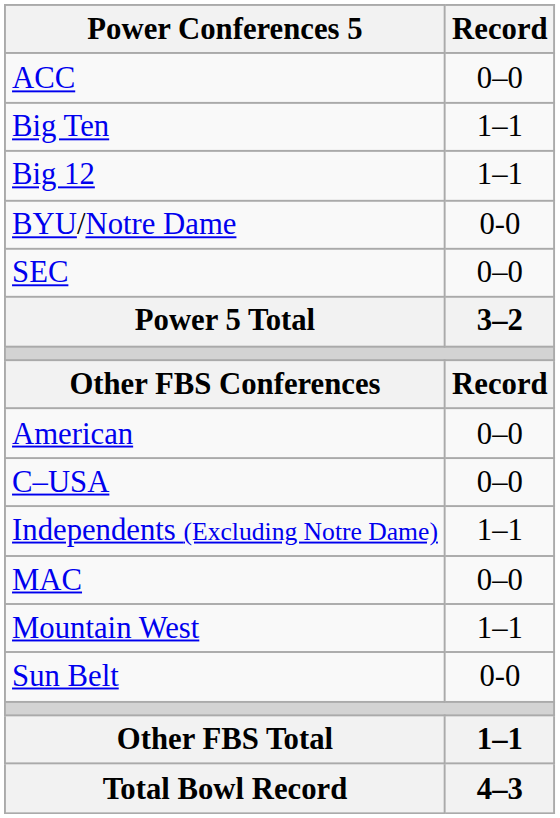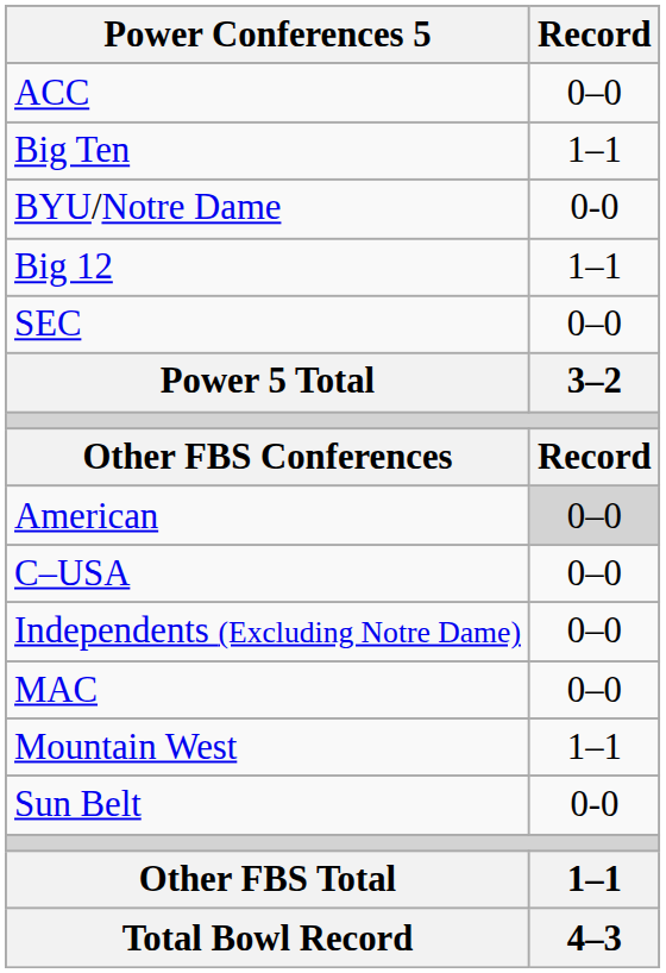 <table class="wikitable">
 <tr>
 <th>Power Conferences 5</th>
 <th>Record</th>
 </tr>
 <tr>
 <td><a href='#'>ACC</a></td>
 <td align=center>0–0</td>
 </tr>
 <tr>
 <td><a href='#'>Big Ten</a></td>
 <td align=center>1–1</td>
 </tr>
 <tr>
+<td><a href='#'>BYU</a>/<a href='#'>Notre Dame</a></td>
+<td align=center>0-0</td>
+</tr>
+<tr>
 <td><a href='#'>Big 12</a></td>
 <td align=center>1–1</td>
-</tr>
-<tr>
-<td><a href='#'>BYU</a>/<a href='#'>Notre Dame</a></td>
-<td align=center>0-0</td>
 </tr>
 <tr>
 <td><a href='#'>SEC</a></td>
 <td align=center>0–0</td>
 </tr>
 <tr>
 <th>Power 5 Total</th>
 <th>3–2</th>
 </tr>
 <tr>
 <th colspan="2" style="background:lightgrey;"></th>
 </tr>
 <tr>
 <th>Other FBS Conferences</th>
 <th>Record</th>
 </tr>
 <tr>
 <td><a href='#'>American</a></td>
-<td align=center>0–0</td>
+<td align=center style="background: lightgrey;">0–0</td>
 </tr>
 <tr>
 <td><a href='#'>C–USA</a></td>
 <td align=center>0–0</td>
 </tr>
 <tr>
 <td><a href='#'>Independents <small>(Excluding Notre Dame)</small></a></td>
-<td align=center>1–1</td>
+<td align=center>0–0</td>
 </tr>
 <tr>
 <td><a href='#'>MAC</a></td>
 <td align=center>0–0</td>
 </tr>
 <tr>
 <td><a href='#'>Mountain West</a></td>
 <td align=center>1–1</td>
 </tr>
 <tr>
 <td><a href='#'>Sun Belt</a></td>
 <td align=center>0-0</td>
 </tr>
 <tr>
 <th colspan="2" style="background:lightgrey;"></th>
 </tr>
 <tr>
 <th>Other FBS Total</th>
 <th>1–1</th>
 </tr>
 <tr>
 <th>Total Bowl Record</th>
 <th>4–3</th>
 </tr>
 </table>
